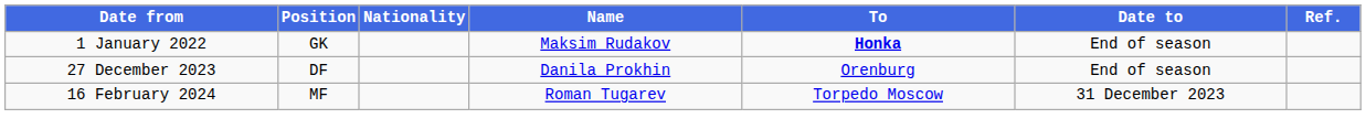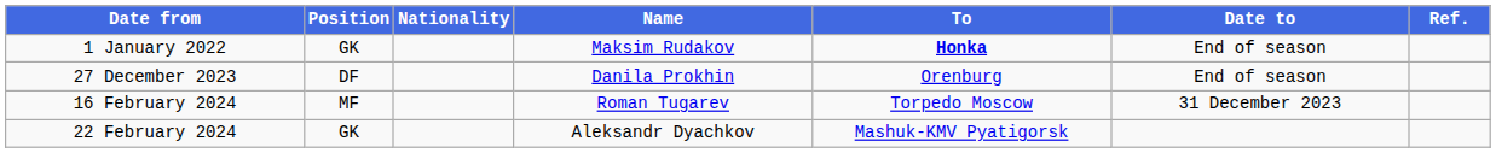 <table class="wikitable" style="text-align:center; font-size:90%; ">
 <tr>
 <th style="background:#4169E1; color:white; width:200px;">Date from</th>
 <th style="background:#4169E1; color:white; width:50px;">Position</th>
 <th style="background:#4169E1; color:white; width:50px;">Nationality</th>
 <th style="background:#4169E1; color:white; width:200px;">Name</th>
 <th style="background:#4169E1; color:white; width:200px;">To</th>
 <th style="background:#4169E1; color:white; width:200px;">Date to</th>
 <th style="background:#4169E1; color:white; width:50px;">Ref.</th>
 </tr>
 <tr>
 <td>1 January 2022</td>
 <td>GK</td>
 <td></td>
 <td><a href='#'>Maksim Rudakov</a></td>
 <td><strong><a href='#'>Honka</a></strong></td>
 <td>End of season</td>
 <td></td>
 </tr>
 <tr>
 <td>27 December 2023</td>
 <td>DF</td>
 <td></td>
 <td><a href='#'>Danila Prokhin</a></td>
 <td><a href='#'>Orenburg</a></td>
 <td>End of season</td>
 <td></td>
 </tr>
 <tr>
 <td>16 February 2024</td>
 <td>MF</td>
 <td></td>
 <td><a href='#'>Roman Tugarev</a></td>
 <td><a href='#'>Torpedo Moscow</a></td>
 <td>31 December 2023</td>
 <td></td>
 </tr>
+<tr>
+<td>22 February 2024</td>
+<td>GK</td>
+<td></td>
+<td>Aleksandr Dyachkov</td>
+<td><a href='#'>Mashuk-KMV Pyatigorsk</a></td>
+<td></td>
+<td></td>
+</tr>
 </table>
